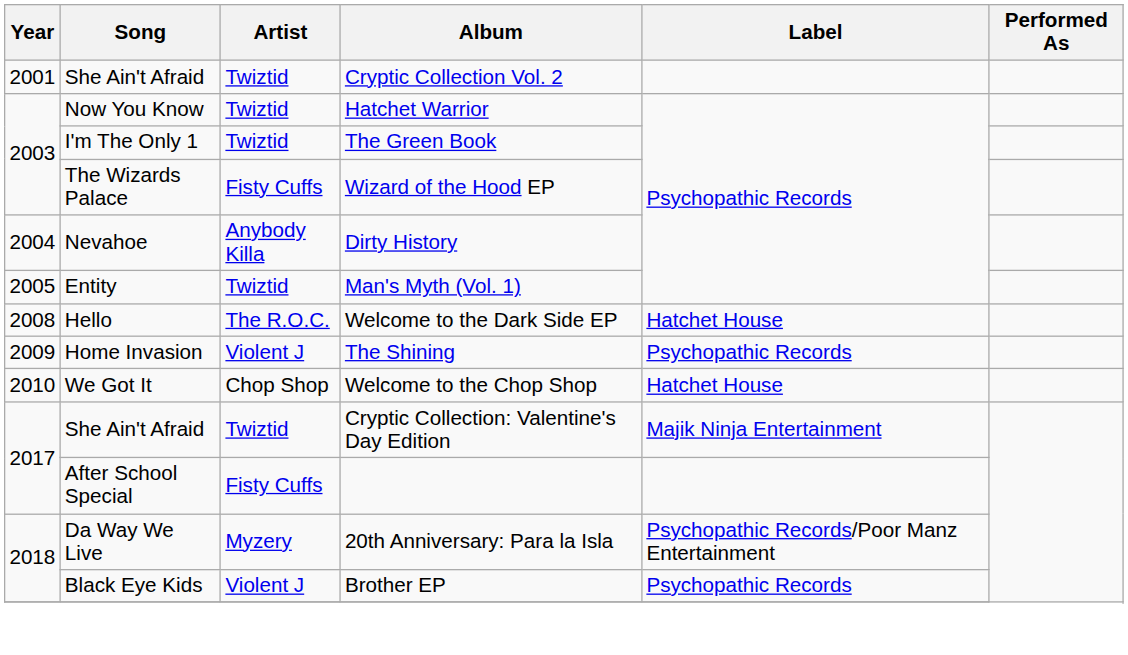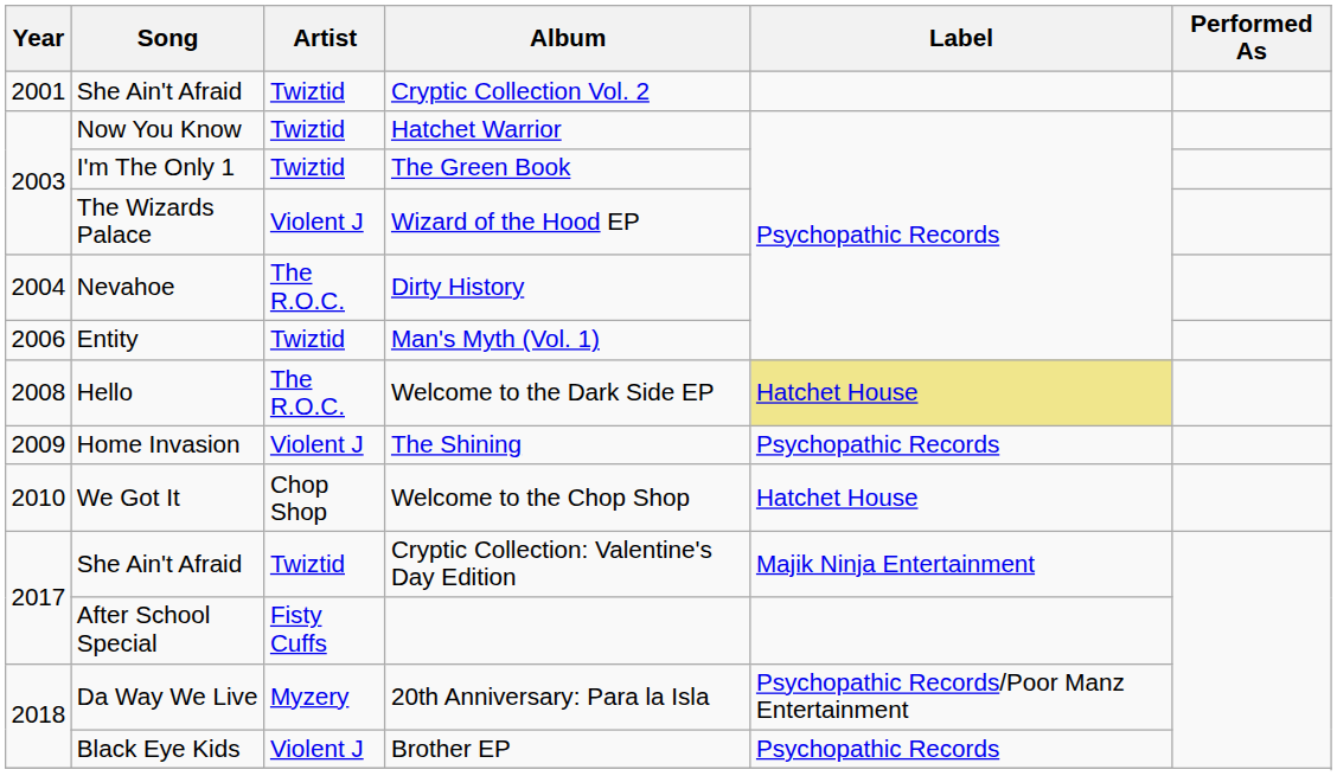 <table class="wikitable" border="1">
 <tr>
 <th>Year</th>
 <th>Song</th>
 <th>Artist</th>
 <th>Album</th>
 <th>Label</th>
 <th>Performed As</th>
 </tr>
 <tr>
 <td>2001</td>
 <td>She Ain't Afraid</td>
 <td><a href='#'>Twiztid</a></td>
 <td><a href='#'>Cryptic Collection Vol. 2</a></td>
 <td></td>
 <td></td>
 </tr>
 <tr>
 <td rowspan="3">2003</td>
 <td>Now You Know</td>
 <td><a href='#'>Twiztid</a></td>
 <td><a href='#'>Hatchet Warrior</a></td>
 <td rowspan="5"><a href='#'>Psychopathic Records</a></td>
 <td></td>
 </tr>
 <tr>
 <td>I'm The Only 1</td>
 <td><a href='#'>Twiztid</a></td>
 <td><a href='#'>The Green Book</a></td>
 <td></td>
 </tr>
 <tr>
 <td>The Wizards Palace</td>
-<td><a href='#'>Fisty Cuffs</a></td>
+<td><a href='#'>Violent J</a></td>
 <td><a href='#'>Wizard of the Hood</a> EP</td>
 <td></td>
 </tr>
 <tr>
 <td>2004</td>
 <td>Nevahoe</td>
-<td><a href='#'>Anybody Killa</a></td>
+<td><a href='#'>The R.O.C.</a></td>
 <td><a href='#'>Dirty History</a></td>
 <td></td>
 </tr>
 <tr>
-<td>2005</td>
+<td>2006</td>
 <td>Entity</td>
 <td><a href='#'>Twiztid</a></td>
 <td><a href='#'>Man's Myth (Vol. 1)</a></td>
 <td></td>
 </tr>
 <tr>
 <td>2008</td>
 <td>Hello</td>
 <td><a href='#'>The R.O.C.</a></td>
 <td>Welcome to the Dark Side EP</td>
-<td><a href='#'>Hatchet House</a></td>
+<td style="background: khaki;"><a href='#'>Hatchet House</a></td>
 <td></td>
 </tr>
 <tr>
 <td>2009</td>
 <td>Home Invasion</td>
 <td><a href='#'>Violent J</a></td>
 <td><a href='#'>The Shining</a></td>
 <td><a href='#'>Psychopathic Records</a></td>
 <td></td>
 </tr>
 <tr>
 <td>2010</td>
 <td>We Got It</td>
 <td>Chop Shop</td>
 <td>Welcome to the Chop Shop</td>
 <td><a href='#'>Hatchet House</a></td>
 <td></td>
 </tr>
 <tr>
 <td rowspan="2">2017</td>
 <td>She Ain't Afraid</td>
 <td><a href='#'>Twiztid</a></td>
 <td>Cryptic Collection: Valentine's Day Edition</td>
 <td><a href='#'>Majik Ninja Entertainment</a></td>
 </tr>
 <tr>
 <td>After School Special</td>
 <td><a href='#'>Fisty Cuffs</a></td>
 <td></td>
 <td></td>
 </tr>
 <tr>
 <td rowspan="2">2018</td>
 <td>Da Way We Live</td>
 <td><a href='#'>Myzery</a></td>
 <td>20th Anniversary: Para la Isla</td>
 <td><a href='#'>Psychopathic Records</a>/Poor Manz Entertainment</td>
 </tr>
 <tr>
 <td>Black Eye Kids</td>
 <td><a href='#'>Violent J</a></td>
 <td>Brother EP</td>
 <td><a href='#'>Psychopathic Records</a></td>
 </tr>
 <tr>
 </tr>
 </table>
